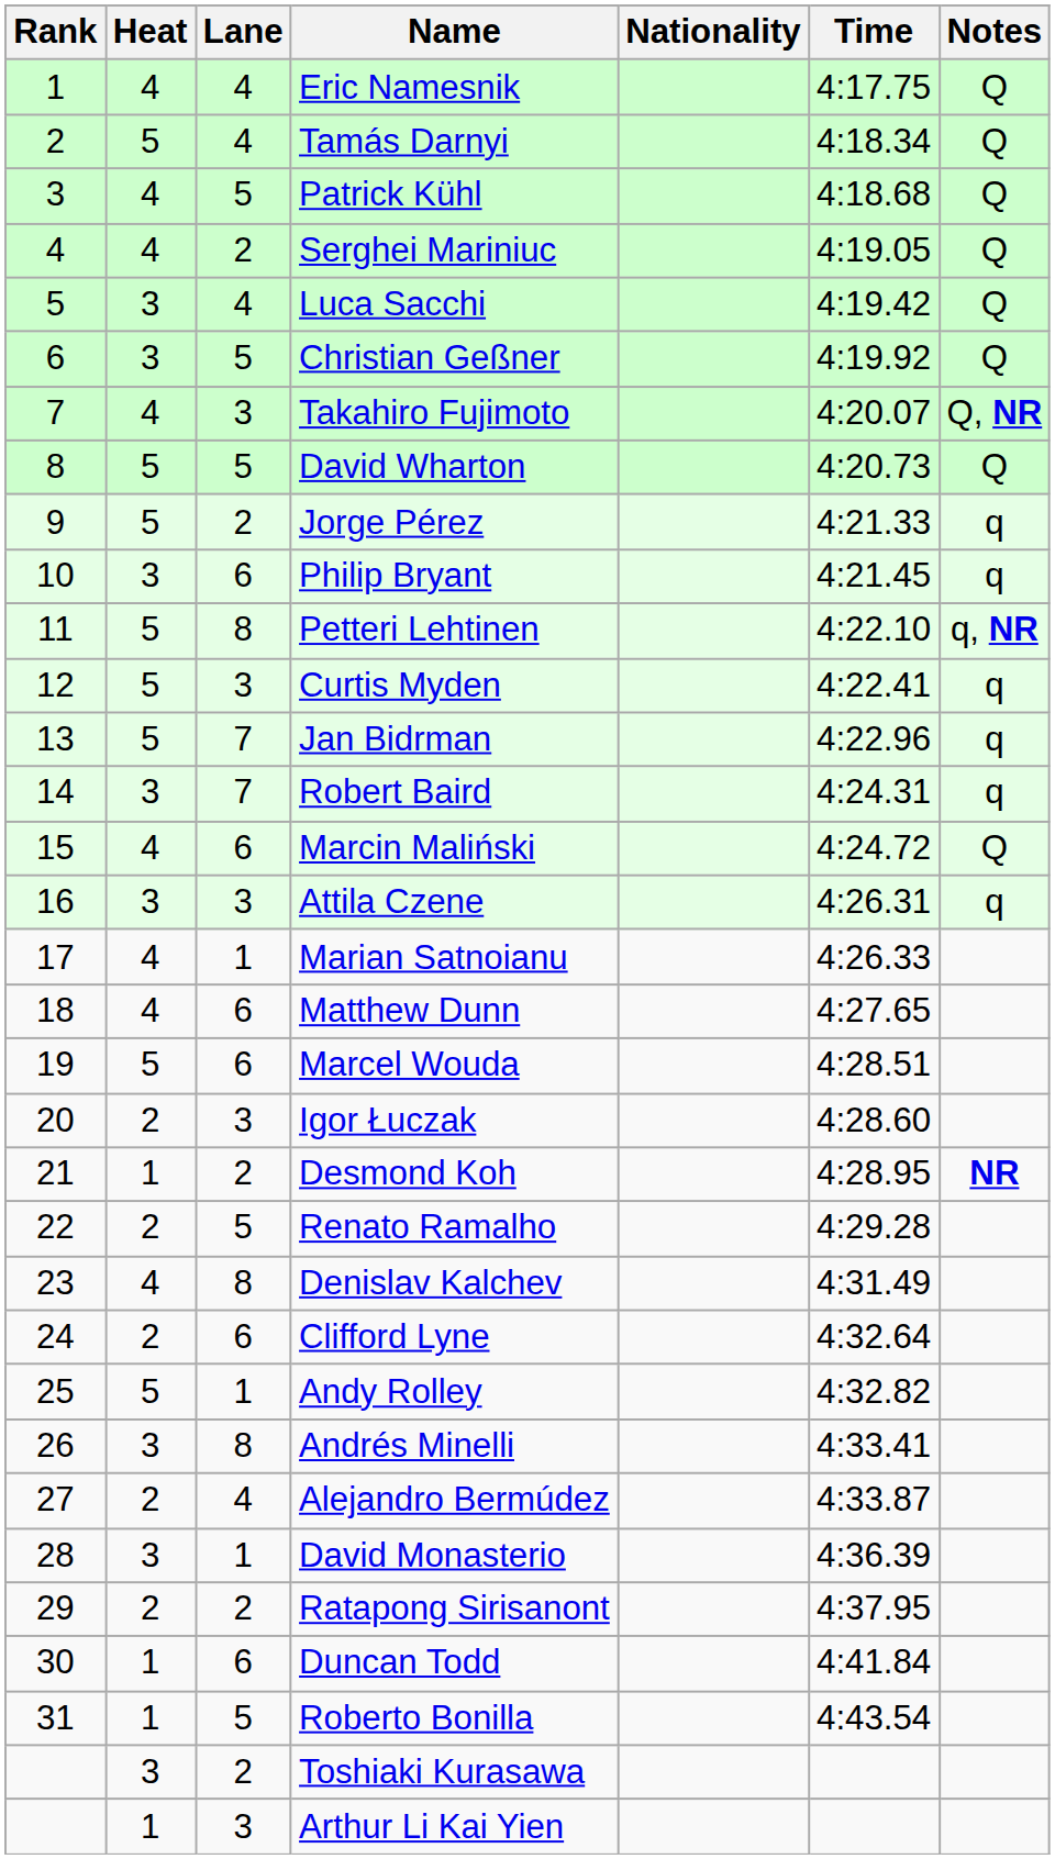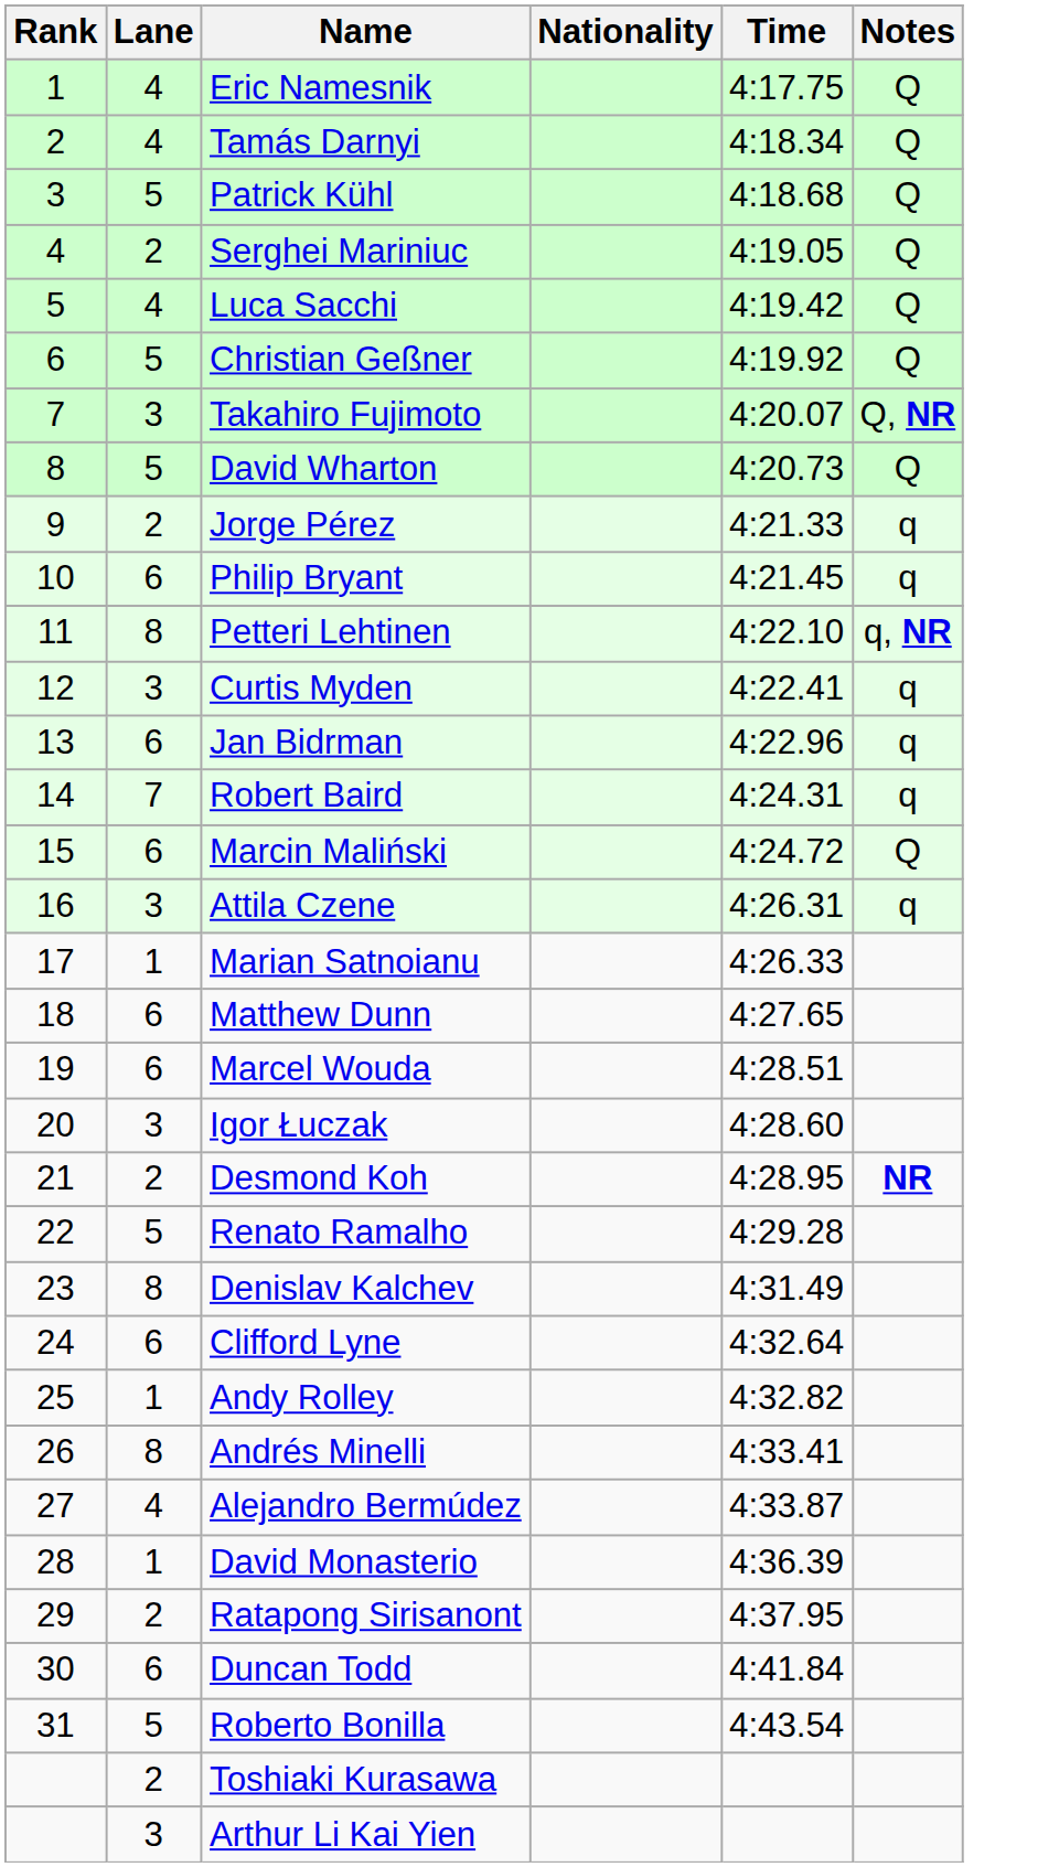 <table class="wikitable sortable" style="text-align:center">
 <tr>
 <th>Rank</th>
-<th>Heat</th>
 <th>Lane</th>
 <th>Name</th>
 <th>Nationality</th>
 <th>Time</th>
 <th>Notes</th>
 </tr>
 <tr bgcolor=#cfc>
 <td>1</td>
 <td>4</td>
-<td>4</td>
 <td align=left><a href='#'>Eric Namesnik</a></td>
 <td align=left></td>
 <td>4:17.75</td>
 <td>Q</td>
 </tr>
 <tr bgcolor=#cfc>
 <td>2</td>
-<td>5</td>
 <td>4</td>
 <td align=left><a href='#'>Tamás Darnyi</a></td>
 <td align=left></td>
 <td>4:18.34</td>
 <td>Q</td>
 </tr>
 <tr bgcolor=#cfc>
 <td>3</td>
-<td>4</td>
 <td>5</td>
 <td align=left><a href='#'>Patrick Kühl</a></td>
 <td align=left></td>
 <td>4:18.68</td>
 <td>Q</td>
 </tr>
 <tr bgcolor=#cfc>
-<td>4</td>
 <td>4</td>
 <td>2</td>
 <td align=left><a href='#'>Serghei Mariniuc</a></td>
 <td align=left></td>
 <td>4:19.05</td>
 <td>Q</td>
 </tr>
 <tr bgcolor=#cfc>
 <td>5</td>
-<td>3</td>
 <td>4</td>
 <td align=left><a href='#'>Luca Sacchi</a></td>
 <td align=left></td>
 <td>4:19.42</td>
 <td>Q</td>
 </tr>
 <tr bgcolor=#cfc>
 <td>6</td>
-<td>3</td>
 <td>5</td>
 <td align=left><a href='#'>Christian Geßner</a></td>
 <td align=left></td>
 <td>4:19.92</td>
 <td>Q</td>
 </tr>
 <tr bgcolor=#cfc>
 <td>7</td>
-<td>4</td>
 <td>3</td>
 <td align=left><a href='#'>Takahiro Fujimoto</a></td>
 <td align=left></td>
 <td>4:20.07</td>
 <td>Q, <strong><a href='#'>NR</a></strong></td>
 </tr>
 <tr bgcolor=#cfc>
 <td>8</td>
 <td>5</td>
-<td>5</td>
 <td align=left><a href='#'>David Wharton</a></td>
 <td align=left></td>
 <td>4:20.73</td>
 <td>Q</td>
 </tr>
 <tr bgcolor=e5ffe5>
 <td>9</td>
-<td>5</td>
 <td>2</td>
 <td align=left><a href='#'>Jorge Pérez</a></td>
 <td align=left></td>
 <td>4:21.33</td>
 <td>q</td>
 </tr>
 <tr bgcolor=e5ffe5>
 <td>10</td>
-<td>3</td>
 <td>6</td>
 <td align=left><a href='#'>Philip Bryant</a></td>
 <td align=left></td>
 <td>4:21.45</td>
 <td>q</td>
 </tr>
 <tr bgcolor=e5ffe5>
 <td>11</td>
-<td>5</td>
 <td>8</td>
 <td align=left><a href='#'>Petteri Lehtinen</a></td>
 <td align=left></td>
 <td>4:22.10</td>
 <td>q, <strong><a href='#'>NR</a></strong></td>
 </tr>
 <tr bgcolor=e5ffe5>
 <td>12</td>
-<td>5</td>
 <td>3</td>
 <td align=left><a href='#'>Curtis Myden</a></td>
 <td align=left></td>
 <td>4:22.41</td>
 <td>q</td>
 </tr>
 <tr bgcolor=e5ffe5>
 <td>13</td>
-<td>5</td>
-<td>7</td>
+<td>6</td>
 <td align=left><a href='#'>Jan Bidrman</a></td>
 <td align=left></td>
 <td>4:22.96</td>
 <td>q</td>
 </tr>
 <tr bgcolor=e5ffe5>
 <td>14</td>
-<td>3</td>
 <td>7</td>
 <td align=left><a href='#'>Robert Baird</a></td>
 <td align=left></td>
 <td>4:24.31</td>
 <td>q</td>
 </tr>
 <tr bgcolor=e5ffe5>
 <td>15</td>
-<td>4</td>
 <td>6</td>
 <td align=left><a href='#'>Marcin Maliński</a></td>
 <td align=left></td>
 <td>4:24.72</td>
 <td>Q</td>
 </tr>
 <tr bgcolor=e5ffe5>
 <td>16</td>
 <td>3</td>
-<td>3</td>
 <td align=left><a href='#'>Attila Czene</a></td>
 <td align=left></td>
 <td>4:26.31</td>
 <td>q</td>
 </tr>
 <tr>
 <td>17</td>
-<td>4</td>
 <td>1</td>
 <td align=left><a href='#'>Marian Satnoianu</a></td>
 <td align=left></td>
 <td>4:26.33</td>
 <td></td>
 </tr>
 <tr>
 <td>18</td>
-<td>4</td>
 <td>6</td>
 <td align=left><a href='#'>Matthew Dunn</a></td>
 <td align=left></td>
 <td>4:27.65</td>
 <td></td>
 </tr>
 <tr>
 <td>19</td>
-<td>5</td>
 <td>6</td>
 <td align=left><a href='#'>Marcel Wouda</a></td>
 <td align=left></td>
 <td>4:28.51</td>
 <td></td>
 </tr>
 <tr>
 <td>20</td>
-<td>2</td>
 <td>3</td>
 <td align=left><a href='#'>Igor Łuczak</a></td>
 <td align=left></td>
 <td>4:28.60</td>
 <td></td>
 </tr>
 <tr>
 <td>21</td>
-<td>1</td>
 <td>2</td>
 <td align=left><a href='#'>Desmond Koh</a></td>
 <td align=left></td>
 <td>4:28.95</td>
 <td><strong><a href='#'>NR</a></strong></td>
 </tr>
 <tr>
 <td>22</td>
-<td>2</td>
 <td>5</td>
 <td align=left><a href='#'>Renato Ramalho</a></td>
 <td align=left></td>
 <td>4:29.28</td>
 <td></td>
 </tr>
 <tr>
 <td>23</td>
-<td>4</td>
 <td>8</td>
 <td align=left><a href='#'>Denislav Kalchev</a></td>
 <td align=left></td>
 <td>4:31.49</td>
 <td></td>
 </tr>
 <tr>
 <td>24</td>
-<td>2</td>
 <td>6</td>
 <td align=left><a href='#'>Clifford Lyne</a></td>
 <td align=left></td>
 <td>4:32.64</td>
 <td></td>
 </tr>
 <tr>
 <td>25</td>
-<td>5</td>
 <td>1</td>
 <td align=left><a href='#'>Andy Rolley</a></td>
 <td align=left></td>
 <td>4:32.82</td>
 <td></td>
 </tr>
 <tr>
 <td>26</td>
-<td>3</td>
 <td>8</td>
 <td align=left><a href='#'>Andrés Minelli</a></td>
 <td align=left></td>
 <td>4:33.41</td>
 <td></td>
 </tr>
 <tr>
 <td>27</td>
-<td>2</td>
 <td>4</td>
 <td align=left><a href='#'>Alejandro Bermúdez</a></td>
 <td align=left></td>
 <td>4:33.87</td>
 <td></td>
 </tr>
 <tr>
 <td>28</td>
-<td>3</td>
 <td>1</td>
 <td align=left><a href='#'>David Monasterio</a></td>
 <td align=left></td>
 <td>4:36.39</td>
 <td></td>
 </tr>
 <tr>
 <td>29</td>
 <td>2</td>
-<td>2</td>
 <td align=left><a href='#'>Ratapong Sirisanont</a></td>
 <td align=left></td>
 <td>4:37.95</td>
 <td></td>
 </tr>
 <tr>
 <td>30</td>
-<td>1</td>
 <td>6</td>
 <td align=left><a href='#'>Duncan Todd</a></td>
 <td align=left></td>
 <td>4:41.84</td>
 <td></td>
 </tr>
 <tr>
 <td>31</td>
-<td>1</td>
 <td>5</td>
 <td align=left><a href='#'>Roberto Bonilla</a></td>
 <td align=left></td>
 <td>4:43.54</td>
 <td></td>
 </tr>
 <tr>
 <td></td>
-<td>3</td>
 <td>2</td>
 <td align=left><a href='#'>Toshiaki Kurasawa</a></td>
 <td align=left></td>
 <td></td>
 <td></td>
 </tr>
 <tr>
 <td></td>
-<td>1</td>
 <td>3</td>
 <td align=left><a href='#'>Arthur Li Kai Yien</a></td>
 <td align=left></td>
 <td></td>
 <td></td>
 </tr>
 </table>
